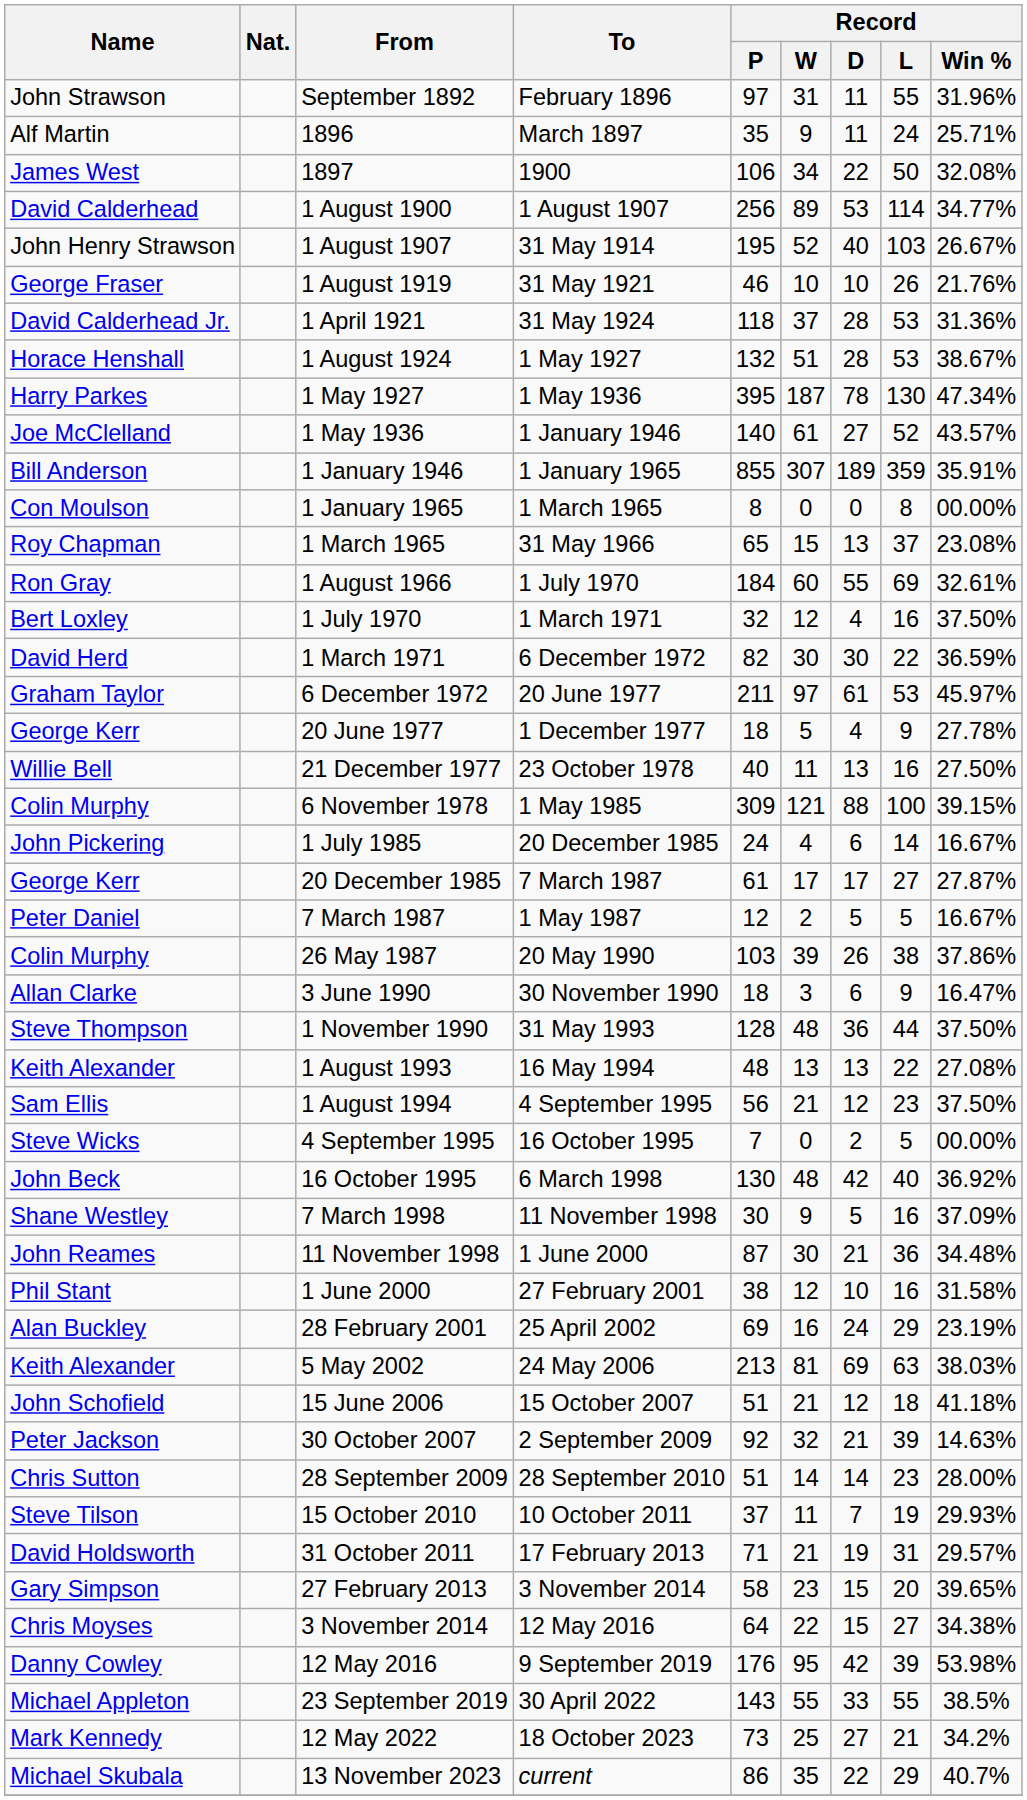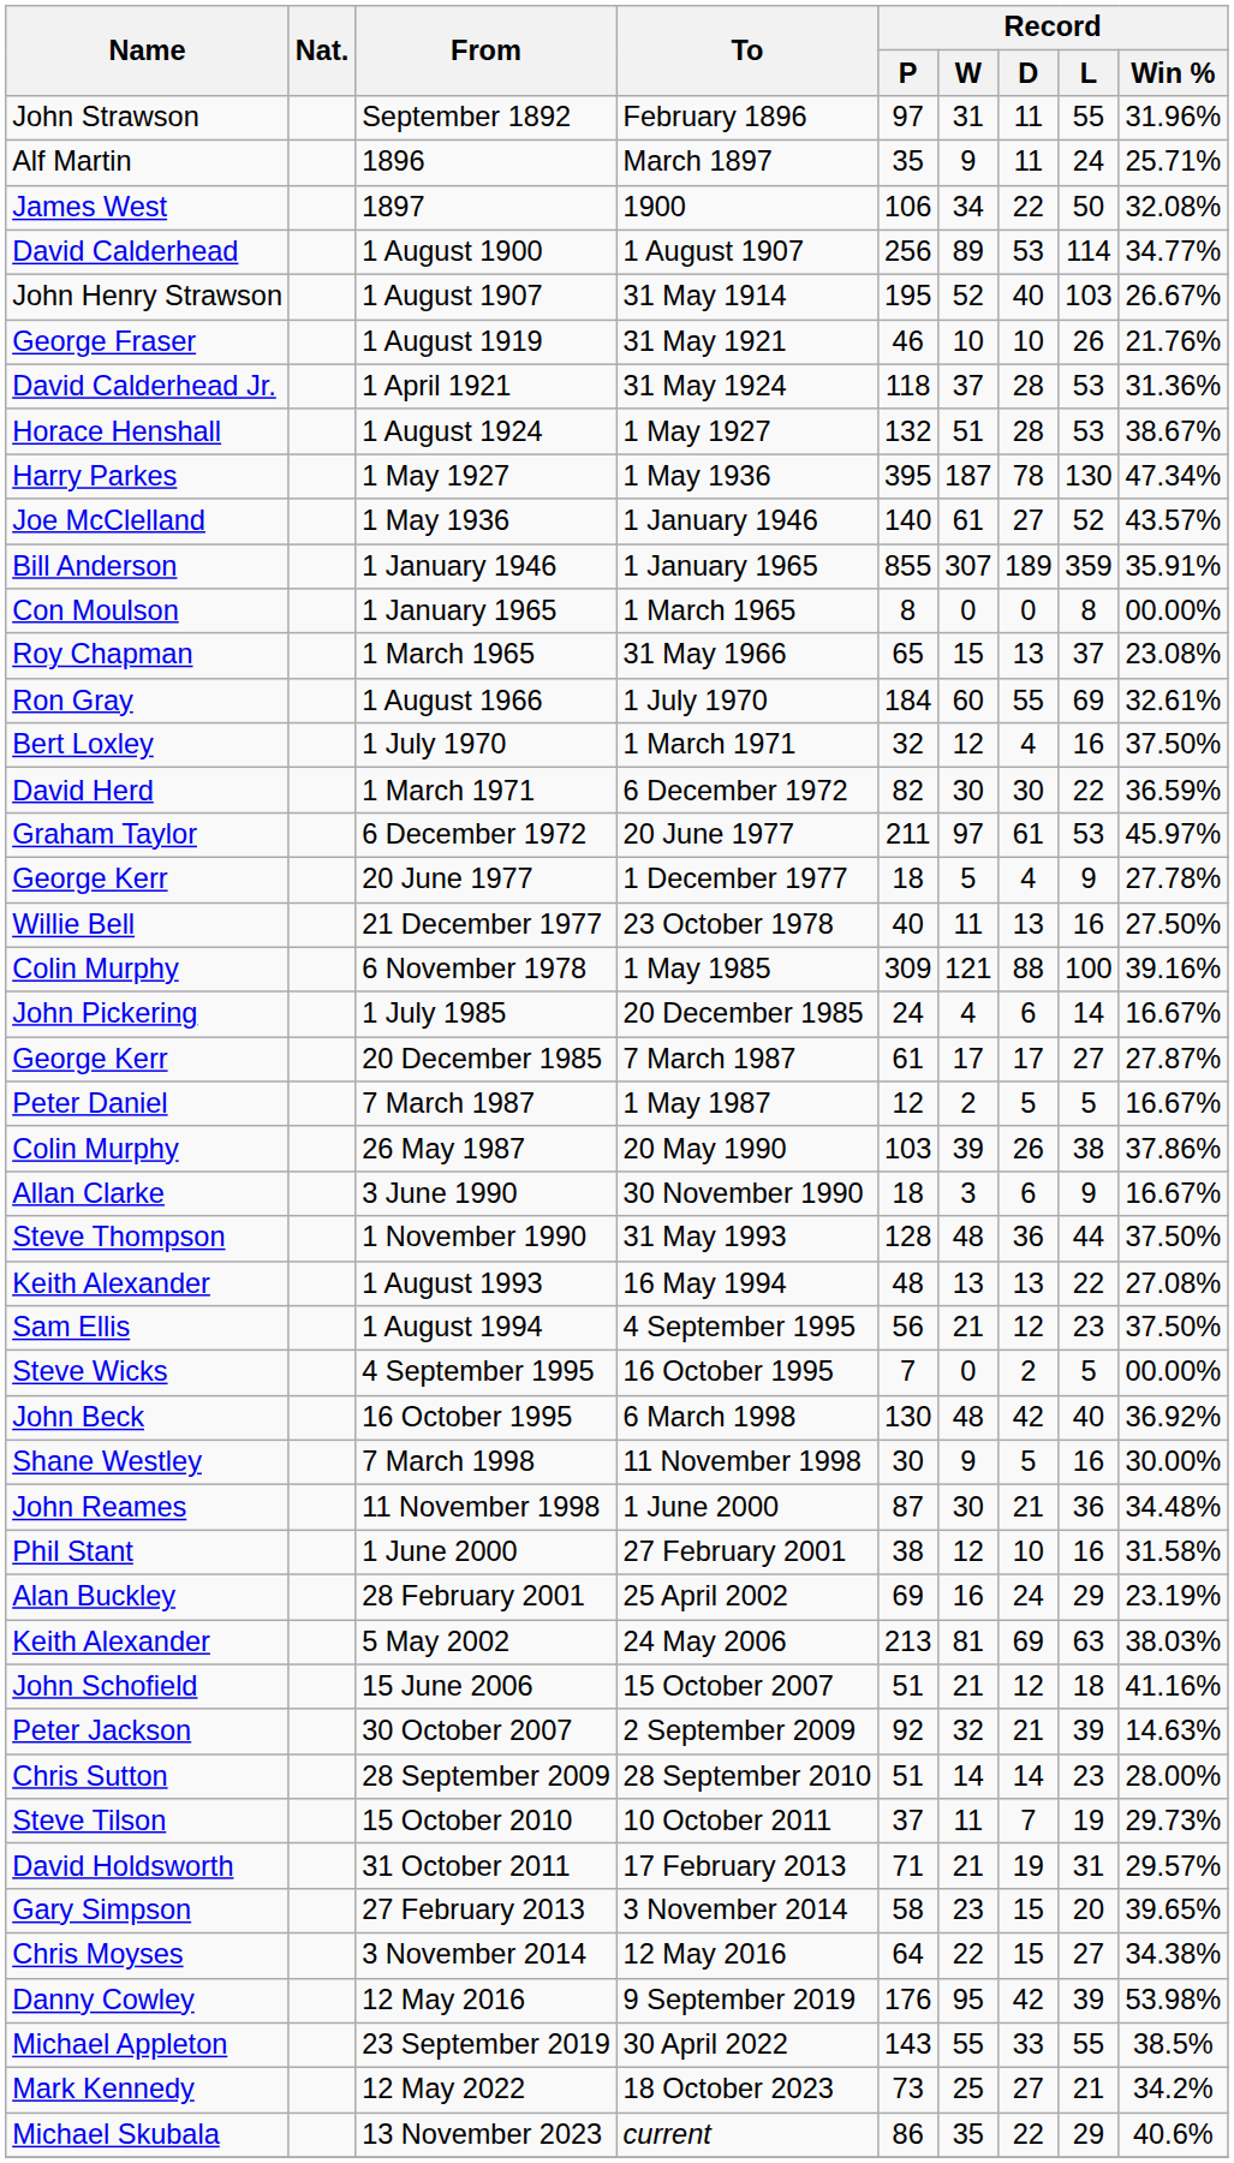 <table class="wikitable" style="text-align: center">
 <tr>
 <th rowspan="2">Name</th>
 <th rowspan="2">Nat.</th>
 <th rowspan="2">From</th>
 <th rowspan="2">To</th>
 <th colspan="7">Record</th>
 </tr>
 <tr>
 <th>P</th>
 <th>W</th>
 <th>D</th>
 <th>L</th>
 <th>Win %</th>
 </tr>
 <tr>
 <td align="left">John Strawson</td>
 <td></td>
 <td align="left">September 1892</td>
 <td align="left">February 1896</td>
 <td>97</td>
 <td>31</td>
 <td>11</td>
 <td>55</td>
 <td>31.96%</td>
 </tr>
 <tr>
 <td align="left">Alf Martin</td>
 <td></td>
 <td align="left">1896</td>
 <td align="left">March 1897</td>
 <td>35</td>
 <td>9</td>
 <td>11</td>
 <td>24</td>
 <td>25.71%</td>
 </tr>
 <tr>
 <td align="left"><a href='#'>James West</a></td>
 <td></td>
 <td align="left">1897</td>
 <td align="left">1900</td>
 <td>106</td>
 <td>34</td>
 <td>22</td>
 <td>50</td>
 <td>32.08%</td>
 </tr>
 <tr>
 <td align=left><a href='#'>David Calderhead</a></td>
 <td></td>
 <td align=left>1 August 1900</td>
 <td align=left>1 August 1907</td>
 <td>256</td>
 <td>89</td>
 <td>53</td>
 <td>114</td>
 <td>34.77%</td>
 </tr>
 <tr>
 <td align=left>John Henry Strawson</td>
 <td></td>
 <td align=left>1 August 1907</td>
 <td align=left>31 May 1914</td>
 <td>195</td>
 <td>52</td>
 <td>40</td>
 <td>103</td>
 <td>26.67%</td>
 </tr>
 <tr>
 <td align=left><a href='#'>George Fraser</a></td>
 <td></td>
 <td align=left>1 August 1919</td>
 <td align=left>31 May 1921</td>
 <td>46</td>
 <td>10</td>
 <td>10</td>
 <td>26</td>
 <td>21.76%</td>
 </tr>
 <tr>
 <td align=left><a href='#'>David Calderhead Jr.</a></td>
 <td></td>
 <td align=left>1 April 1921</td>
 <td align=left>31 May 1924</td>
 <td>118</td>
 <td>37</td>
 <td>28</td>
 <td>53</td>
 <td>31.36%</td>
 </tr>
 <tr>
 <td align=left><a href='#'>Horace Henshall</a></td>
 <td></td>
 <td align=left>1 August 1924</td>
 <td align=left>1 May 1927</td>
 <td>132</td>
 <td>51</td>
 <td>28</td>
 <td>53</td>
 <td>38.67%</td>
 </tr>
 <tr>
 <td align=left><a href='#'>Harry Parkes</a></td>
 <td></td>
 <td align=left>1 May 1927</td>
 <td align=left>1 May 1936</td>
 <td>395</td>
 <td>187</td>
 <td>78</td>
 <td>130</td>
 <td>47.34%</td>
 </tr>
 <tr>
 <td align=left><a href='#'>Joe McClelland</a></td>
 <td></td>
 <td align=left>1 May 1936</td>
 <td align=left>1 January 1946</td>
 <td>140</td>
 <td>61</td>
 <td>27</td>
 <td>52</td>
 <td>43.57%</td>
 </tr>
 <tr>
 <td align=left><a href='#'>Bill Anderson</a></td>
 <td></td>
 <td align=left>1 January 1946</td>
 <td align=left>1 January 1965</td>
 <td>855</td>
 <td>307</td>
 <td>189</td>
 <td>359</td>
 <td>35.91%</td>
 </tr>
 <tr>
 <td align=left><a href='#'>Con Moulson</a></td>
 <td></td>
 <td align=left>1 January 1965</td>
 <td align=left>1 March 1965</td>
 <td>8</td>
 <td>0</td>
 <td>0</td>
 <td>8</td>
 <td>00.00%</td>
 </tr>
 <tr>
 <td align=left><a href='#'>Roy Chapman</a></td>
 <td></td>
 <td align=left>1 March 1965</td>
 <td align=left>31 May 1966</td>
 <td>65</td>
 <td>15</td>
 <td>13</td>
 <td>37</td>
 <td>23.08%</td>
 </tr>
 <tr>
 <td align=left><a href='#'>Ron Gray</a></td>
 <td></td>
 <td align=left>1 August 1966</td>
 <td align=left>1 July 1970</td>
 <td>184</td>
 <td>60</td>
 <td>55</td>
 <td>69</td>
 <td>32.61%</td>
 </tr>
 <tr>
 <td align=left><a href='#'>Bert Loxley</a></td>
 <td></td>
 <td align=left>1 July 1970</td>
 <td align=left>1 March 1971</td>
 <td>32</td>
 <td>12</td>
 <td>4</td>
 <td>16</td>
 <td>37.50%</td>
 </tr>
 <tr>
 <td align=left><a href='#'>David Herd</a></td>
 <td></td>
 <td align=left>1 March 1971</td>
 <td align=left>6 December 1972</td>
 <td>82</td>
 <td>30</td>
 <td>30</td>
 <td>22</td>
 <td>36.59%</td>
 </tr>
 <tr>
 <td align=left><a href='#'>Graham Taylor</a></td>
 <td></td>
 <td align=left>6 December 1972</td>
 <td align=left>20 June 1977</td>
 <td>211</td>
 <td>97</td>
 <td>61</td>
 <td>53</td>
 <td>45.97%</td>
 </tr>
 <tr>
 <td align=left><a href='#'>George Kerr</a></td>
 <td></td>
 <td align=left>20 June 1977</td>
 <td align=left>1 December 1977</td>
 <td>18</td>
 <td>5</td>
 <td>4</td>
 <td>9</td>
 <td>27.78%</td>
 </tr>
 <tr>
 <td align=left><a href='#'>Willie Bell</a></td>
 <td></td>
 <td align=left>21 December 1977</td>
 <td align=left>23 October 1978</td>
 <td>40</td>
 <td>11</td>
 <td>13</td>
 <td>16</td>
 <td>27.50%</td>
 </tr>
 <tr>
 <td align=left><a href='#'>Colin Murphy</a></td>
 <td></td>
 <td align=left>6 November 1978</td>
 <td align=left>1 May 1985</td>
 <td>309</td>
 <td>121</td>
 <td>88</td>
 <td>100</td>
-<td>39.15%</td>
+<td>39.16%</td>
 </tr>
 <tr>
 <td align=left><a href='#'>John Pickering</a></td>
 <td></td>
 <td align=left>1 July 1985</td>
 <td align=left>20 December 1985</td>
 <td>24</td>
 <td>4</td>
 <td>6</td>
 <td>14</td>
 <td>16.67%</td>
 </tr>
 <tr>
 <td align=left><a href='#'>George Kerr</a></td>
 <td></td>
 <td align=left>20 December 1985</td>
 <td align=left>7 March 1987</td>
 <td>61</td>
 <td>17</td>
 <td>17</td>
 <td>27</td>
 <td>27.87%</td>
 </tr>
 <tr>
 <td align=left><a href='#'>Peter Daniel</a></td>
 <td></td>
 <td align=left>7 March 1987</td>
 <td align=left>1 May 1987</td>
 <td>12</td>
 <td>2</td>
 <td>5</td>
 <td>5</td>
 <td>16.67%</td>
 </tr>
 <tr>
 <td align=left><a href='#'>Colin Murphy</a></td>
 <td></td>
 <td align=left>26 May 1987</td>
 <td align=left>20 May 1990</td>
 <td>103</td>
 <td>39</td>
 <td>26</td>
 <td>38</td>
 <td>37.86%</td>
 </tr>
 <tr>
 <td align=left><a href='#'>Allan Clarke</a></td>
 <td></td>
 <td align=left>3 June 1990</td>
 <td align=left>30 November 1990</td>
 <td>18</td>
 <td>3</td>
 <td>6</td>
 <td>9</td>
-<td>16.47%</td>
+<td>16.67%</td>
 </tr>
 <tr>
 <td align=left><a href='#'>Steve Thompson</a></td>
 <td></td>
 <td align=left>1 November 1990</td>
 <td align=left>31 May 1993</td>
 <td>128</td>
 <td>48</td>
 <td>36</td>
 <td>44</td>
 <td>37.50%</td>
 </tr>
 <tr>
 <td align=left><a href='#'>Keith Alexander</a></td>
 <td></td>
 <td align=left>1 August 1993</td>
 <td align=left>16 May 1994</td>
 <td>48</td>
 <td>13</td>
 <td>13</td>
 <td>22</td>
 <td>27.08%</td>
 </tr>
 <tr>
 <td align=left><a href='#'>Sam Ellis</a></td>
 <td></td>
 <td align=left>1 August 1994</td>
 <td align=left>4 September 1995</td>
 <td>56</td>
 <td>21</td>
 <td>12</td>
 <td>23</td>
 <td>37.50%</td>
 </tr>
 <tr>
 <td align=left><a href='#'>Steve Wicks</a></td>
 <td></td>
 <td align=left>4 September 1995</td>
 <td align=left>16 October 1995</td>
 <td>7</td>
 <td>0</td>
 <td>2</td>
 <td>5</td>
 <td>00.00%</td>
 </tr>
 <tr>
 <td align=left><a href='#'>John Beck</a></td>
 <td></td>
 <td align=left>16 October 1995</td>
 <td align=left>6 March 1998</td>
 <td>130</td>
 <td>48</td>
 <td>42</td>
 <td>40</td>
 <td>36.92%</td>
 </tr>
 <tr>
 <td align=left><a href='#'>Shane Westley</a></td>
 <td></td>
 <td align=left>7 March 1998</td>
 <td align=left>11 November 1998</td>
 <td>30</td>
 <td>9</td>
 <td>5</td>
 <td>16</td>
-<td>37.09%</td>
+<td>30.00%</td>
 </tr>
 <tr>
 <td align=left><a href='#'>John Reames</a></td>
 <td></td>
 <td align=left>11 November 1998</td>
 <td align=left>1 June 2000</td>
 <td>87</td>
 <td>30</td>
 <td>21</td>
 <td>36</td>
 <td>34.48%</td>
 </tr>
 <tr>
 <td align=left><a href='#'>Phil Stant</a></td>
 <td></td>
 <td align=left>1 June 2000</td>
 <td align=left>27 February 2001</td>
 <td>38</td>
 <td>12</td>
 <td>10</td>
 <td>16</td>
 <td>31.58%</td>
 </tr>
 <tr>
 <td align=left><a href='#'>Alan Buckley</a></td>
 <td></td>
 <td align=left>28 February 2001</td>
 <td align=left>25 April 2002</td>
 <td>69</td>
 <td>16</td>
 <td>24</td>
 <td>29</td>
 <td>23.19%</td>
 </tr>
 <tr>
 <td align=left><a href='#'>Keith Alexander</a></td>
 <td></td>
 <td align=left>5 May 2002</td>
 <td align=left>24 May 2006</td>
 <td>213</td>
 <td>81</td>
 <td>69</td>
 <td>63</td>
 <td>38.03%</td>
 </tr>
 <tr>
 <td align=left><a href='#'>John Schofield</a></td>
 <td></td>
 <td align=left>15 June 2006</td>
 <td align=left>15 October 2007</td>
 <td>51</td>
 <td>21</td>
 <td>12</td>
 <td>18</td>
-<td>41.18%</td>
+<td>41.16%</td>
 </tr>
 <tr>
 <td align=left><a href='#'>Peter Jackson</a></td>
 <td></td>
 <td align=left>30 October 2007</td>
 <td align=left>2 September 2009</td>
 <td>92</td>
 <td>32</td>
 <td>21</td>
 <td>39</td>
 <td>14.63%</td>
 </tr>
 <tr>
 <td align=left><a href='#'>Chris Sutton</a></td>
 <td></td>
 <td align=left>28 September 2009</td>
 <td align=left>28 September 2010</td>
 <td>51</td>
 <td>14</td>
 <td>14</td>
 <td>23</td>
 <td>28.00%</td>
 </tr>
 <tr>
 <td align=left><a href='#'>Steve Tilson</a></td>
 <td></td>
 <td align=left>15 October 2010</td>
 <td align=left>10 October 2011</td>
 <td>37</td>
 <td>11</td>
 <td>7</td>
 <td>19</td>
-<td>29.93%</td>
+<td>29.73%</td>
 </tr>
 <tr>
 <td align=left><a href='#'>David Holdsworth</a></td>
 <td></td>
 <td align=left>31 October 2011</td>
 <td align=left>17 February 2013</td>
 <td>71</td>
 <td>21</td>
 <td>19</td>
 <td>31</td>
 <td>29.57%</td>
 </tr>
 <tr>
 <td align=left><a href='#'>Gary Simpson</a></td>
 <td></td>
 <td align=left>27 February 2013</td>
 <td align=left>3 November 2014</td>
 <td>58</td>
 <td>23</td>
 <td>15</td>
 <td>20</td>
 <td>39.65%</td>
 </tr>
 <tr>
 <td align=left><a href='#'>Chris Moyses</a></td>
 <td></td>
 <td align=left>3 November 2014</td>
 <td align=left>12 May 2016</td>
 <td>64</td>
 <td>22</td>
 <td>15</td>
 <td>27</td>
 <td>34.38%</td>
 </tr>
 <tr>
 <td align=left><a href='#'>Danny Cowley</a></td>
 <td></td>
 <td align=left>12 May 2016</td>
 <td align=left>9 September 2019</td>
 <td>176</td>
 <td>95</td>
 <td>42</td>
 <td>39</td>
 <td>53.98%</td>
 </tr>
 <tr>
 <td align=left><a href='#'>Michael Appleton</a></td>
 <td></td>
 <td align=left>23 September 2019</td>
 <td align=left>30 April 2022</td>
 <td>143</td>
 <td>55</td>
 <td>33</td>
 <td>55</td>
 <td>38.5%</td>
 </tr>
 <tr>
 <td align=left><a href='#'>Mark Kennedy</a></td>
 <td></td>
 <td align=left>12 May 2022</td>
 <td align=left>18 October 2023</td>
 <td>73</td>
 <td>25</td>
 <td>27</td>
 <td>21</td>
 <td>34.2%</td>
 </tr>
 <tr>
 <td align=left><a href='#'>Michael Skubala</a></td>
 <td></td>
 <td align=left>13 November 2023</td>
 <td align=left><em>current</em></td>
 <td>86</td>
 <td>35</td>
 <td>22</td>
 <td>29</td>
-<td>40.7%</td>
+<td>40.6%</td>
 </tr>
 <tr>
 </tr>
 </table>
